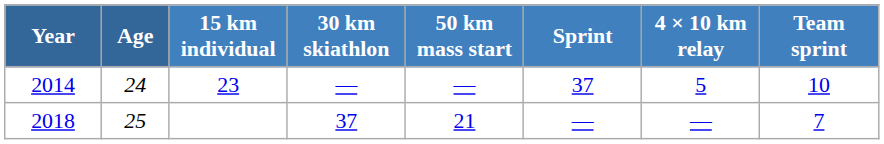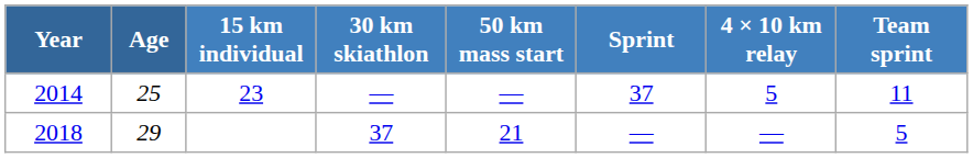 <table class="wikitable" style="font-size:95%; text-align:center; border:grey solid 1px; border-collapse:collapse; background:#ffffff;">
 <tr>
 <th style="background-color:#369; color:white; width:60px;"> Year </th>
 <th style="background-color:#369; color:white; width:40px;"> Age </th>
 <th style="background-color:#4180be; color:white; width:75px;"> 15 km <br> individual </th>
 <th style="background-color:#4180be; color:white; width:75px;"> 30 km <br> skiathlon </th>
 <th style="background-color:#4180be; color:white; width:75px;"> 50 km <br> mass start </th>
 <th style="background-color:#4180be; color:white; width:75px;"> Sprint </th>
 <th style="background-color:#4180be; color:white; width:75px;"> 4 × 10 km <br> relay </th>
 <th style="background-color:#4180be; color:white; width:75px;"> Team <br> sprint </th>
 </tr>
 <tr>
 <td><a href='#'>2014</a></td>
-<td><em>24</em></td>
+<td><em>25</em></td>
 <td><a href='#'>23</a></td>
 <td><a href='#'>—</a></td>
 <td><a href='#'>—</a></td>
 <td><a href='#'>37</a></td>
 <td><a href='#'>5</a></td>
-<td><a href='#'>10</a></td>
+<td><a href='#'>11</a></td>
 </tr>
 <tr>
 <td><a href='#'>2018</a></td>
-<td><em>25</em></td>
+<td><em>29</em></td>
 <td><a href='#'></a></td>
 <td><a href='#'>37</a></td>
 <td><a href='#'>21</a></td>
 <td><a href='#'>—</a></td>
 <td><a href='#'>—</a></td>
-<td><a href='#'>7</a></td>
+<td><a href='#'>5</a></td>
 </tr>
 </table>
